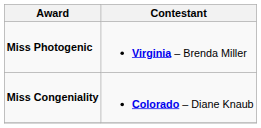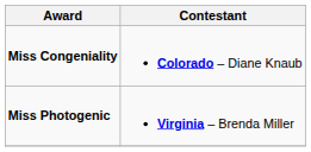 <table class="wikitable unsortable" style="font-size:95%;">
 <tr>
 <th>Award</th>
 <th>Contestant</th>
 </tr>
 <tr>
+<td><strong>Miss Congeniality</strong></td>
+<td><br><ul><li><strong> <a href='#'>Colorado</a></strong> – Diane Knaub</li></ul></td>
+</tr>
+<tr>
 <td><strong>Miss Photogenic</strong></td>
 <td><br><ul><li><strong> <a href='#'>Virginia</a></strong> – Brenda Miller</li></ul></td>
 </tr>
 <tr>
-<td><strong>Miss Congeniality</strong></td>
-<td><br><ul><li><strong> <a href='#'>Colorado</a></strong> – Diane Knaub</li></ul></td>
-</tr>
-<tr>
 </tr>
 </table>
